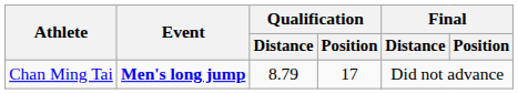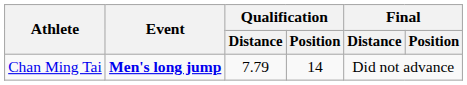 <table class=wikitable style="font-size:90%">
 <tr>
 <th rowspan="2">Athlete</th>
 <th rowspan="2">Event</th>
 <th colspan="2">Qualification</th>
 <th colspan="2">Final</th>
 </tr>
 <tr style="font-size:95%">
 <th>Distance</th>
 <th>Position</th>
 <th>Distance</th>
 <th>Position</th>
 </tr>
 <tr align=center>
 <td align=left><a href='#'>Chan Ming Tai</a></td>
 <td align=left><strong><a href='#'>Men's long jump</a></strong></td>
-<td>8.79</td>
-<td>17</td>
+<td>7.79</td>
+<td>14</td>
 <td colspan=2>Did not advance</td>
 </tr>
 </table>
